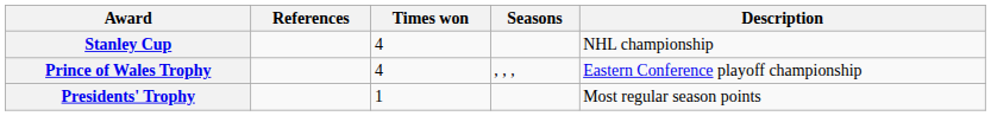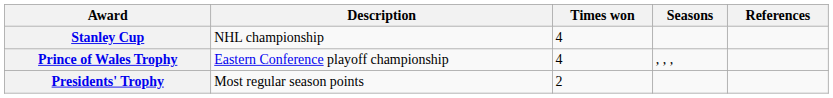 <table class="wikitable" width="75%">
 <tr>
 <th scope="col">Award</th>
-<th scope="col">References</th>
+<th scope="col">Description</th>
 <th scope="col">Times won</th>
 <th scope="col">Seasons</th>
-<th scope="col">Description</th>
+<th scope="col">References</th>
 </tr>
 <tr>
 <th scope="row"><a href='#'>Stanley Cup</a></th>
-<td></td>
+<td>NHL championship</td>
 <td>4</td>
 <td></td>
-<td>NHL championship</td>
+<td></td>
 </tr>
 <tr>
 <th scope="row"><a href='#'>Prince of Wales Trophy</a></th>
-<td></td>
+<td><a href='#'>Eastern Conference</a> playoff championship</td>
 <td>4</td>
 <td>, , , </td>
-<td><a href='#'>Eastern Conference</a> playoff championship</td>
+<td></td>
 </tr>
 <tr>
 <th scope="row"><a href='#'>Presidents' Trophy</a></th>
+<td>Most regular season points</td>
+<td>2</td>
 <td></td>
-<td>1</td>
 <td></td>
-<td>Most regular season points</td>
 </tr>
 </table>
